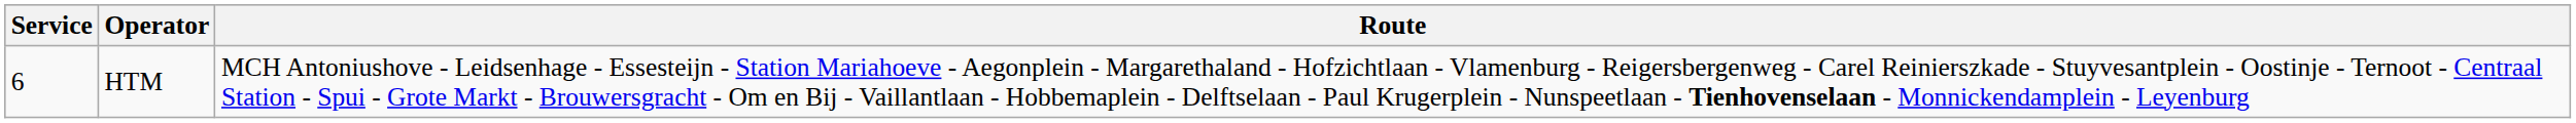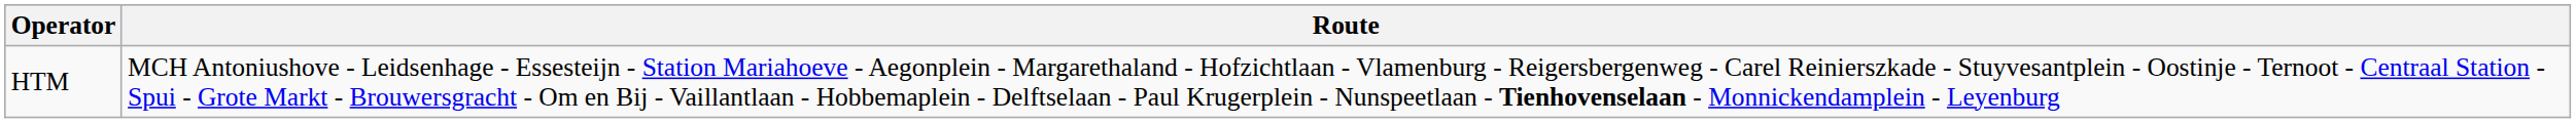 <table class="wikitable vatop">
 <tr>
-<th>Service</th>
 <th>Operator</th>
 <th>Route</th>
 </tr>
 <tr>
-<td>6</td>
 <td>HTM</td>
 <td>MCH Antoniushove - Leidsenhage - Essesteijn - <a href='#'>Station Mariahoeve</a> - Aegonplein - Margarethaland - Hofzichtlaan - Vlamenburg - Reigersbergenweg - Carel Reinierszkade - Stuyvesantplein - Oostinje - Ternoot - <a href='#'>Centraal Station</a> - <a href='#'>Spui</a> - <a href='#'>Grote Markt</a> - <a href='#'>Brouwersgracht</a> - Om en Bij - Vaillantlaan - Hobbemaplein - Delftselaan - Paul Krugerplein - Nunspeetlaan - <strong>Tienhovenselaan</strong> - <a href='#'>Monnickendamplein</a> - <a href='#'>Leyenburg</a></td>
 </tr>
 </table>
